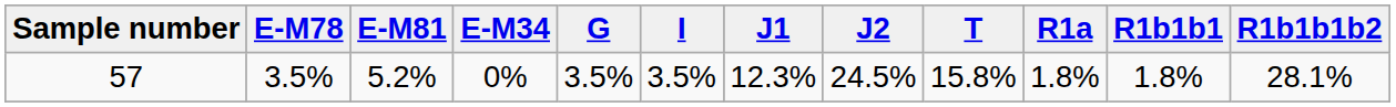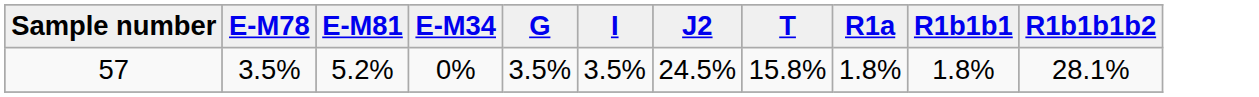 <table class="wikitable" style="text-align:center;">
 <tr style="text-align:center; background:#f0f0f0;">
 <td><strong>Sample number</strong></td>
 <td><strong><a href='#'>E-M78</a></strong></td>
 <td><strong><a href='#'>E-M81</a></strong></td>
 <td><strong><a href='#'>E-M34</a></strong></td>
 <td><strong><a href='#'>G</a></strong></td>
 <td><strong><a href='#'>I</a></strong></td>
-<td><strong><a href='#'>J1</a></strong></td>
 <td><strong><a href='#'>J2</a></strong></td>
 <td><strong><a href='#'>T</a></strong></td>
 <td><strong><a href='#'>R1a</a></strong></td>
 <td><strong><a href='#'>R1b1b1</a></strong></td>
 <td><strong><a href='#'>R1b1b1b2</a></strong></td>
 </tr>
 <tr>
 <td>57</td>
 <td>3.5%</td>
 <td>5.2%</td>
 <td>0%</td>
 <td>3.5%</td>
 <td>3.5%</td>
-<td>12.3%</td>
 <td>24.5%</td>
 <td>15.8%</td>
 <td>1.8%</td>
 <td>1.8%</td>
 <td>28.1%</td>
 </tr>
 </table>
